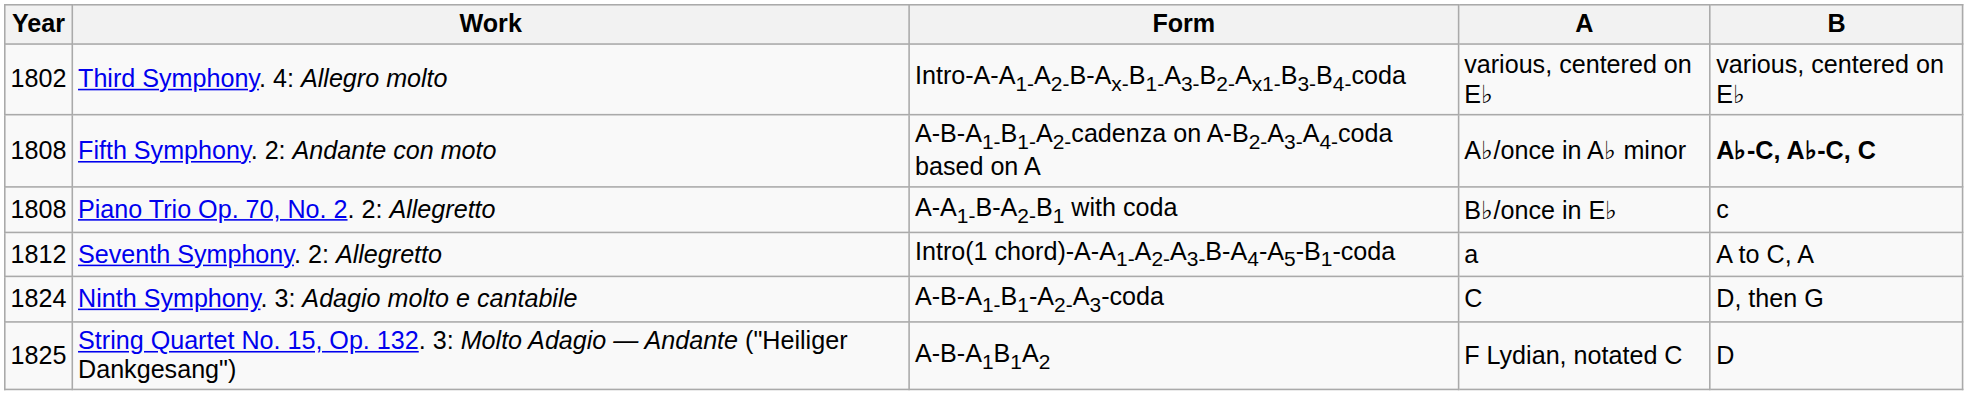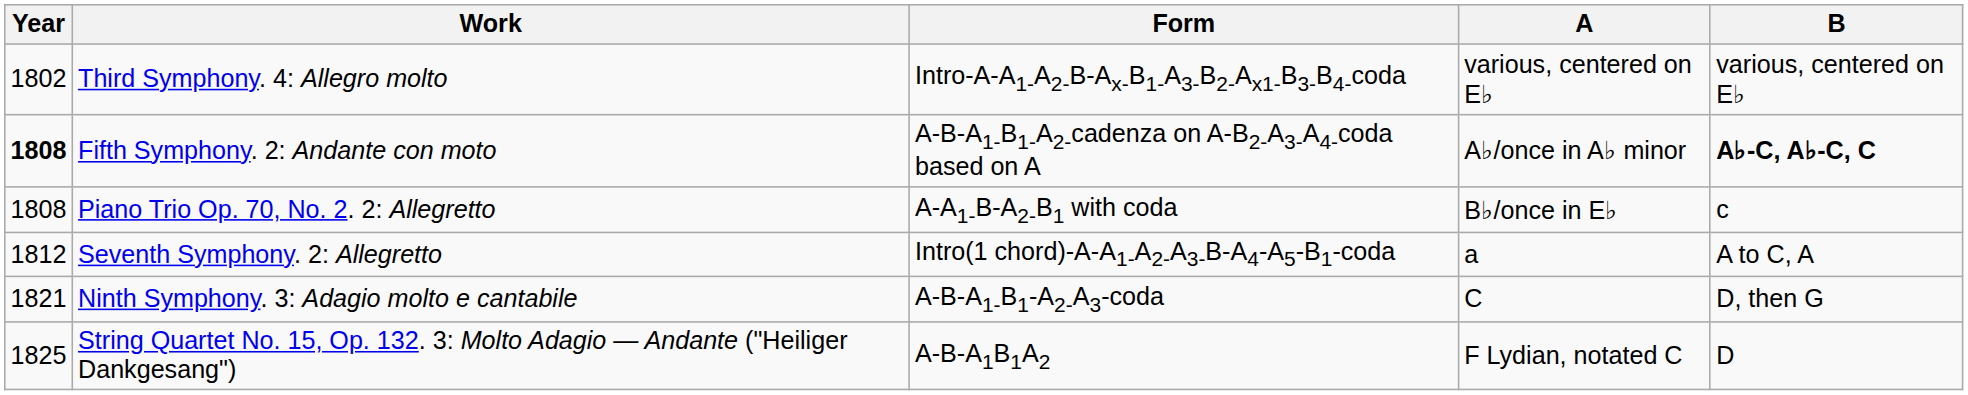 <table class="wikitable">
 <tr>
 <th>Year</th>
 <th>Work</th>
 <th>Form</th>
 <th>A</th>
 <th>B</th>
 </tr>
 <tr>
 <td>1802</td>
 <td><a href='#'>Third Symphony</a>. 4:  <em>Allegro molto</em></td>
 <td>Intro-A-A<sub>1-</sub>A<sub>2-</sub>B-A<sub>x-</sub>B<sub>1-</sub>A<sub>3-</sub>B<sub>2-</sub>A<sub>x1-</sub>B<sub>3-</sub>B<sub>4-</sub>coda</td>
 <td>various, centered on E♭</td>
 <td>various, centered on E♭</td>
 </tr>
 <tr>
-<td>1808</td>
+<td><strong>1808</strong></td>
 <td><a href='#'>Fifth Symphony</a>. 2:  <em>Andante con moto</em></td>
 <td>A-B-A<sub>1-</sub>B<sub>1-</sub>A<sub>2-</sub>cadenza on A-B<sub>2-</sub>A<sub>3-</sub>A<sub>4-</sub>coda based on A</td>
 <td>A♭/once in A♭ minor</td>
 <td><strong>A♭-C, A♭-C, C</strong></td>
 </tr>
 <tr>
 <td>1808</td>
 <td><a href='#'>Piano Trio Op. 70, No. 2</a>. 2:  <em>Allegretto</em></td>
 <td>A-A<sub>1-</sub>B-A<sub>2-</sub>B<sub>1</sub> with coda</td>
 <td>B♭/once in E♭</td>
 <td>c</td>
 </tr>
 <tr>
 <td>1812</td>
 <td><a href='#'>Seventh Symphony</a>. 2:  <em>Allegretto</em></td>
 <td>Intro(1 chord)-A-A<sub>1-</sub>A<sub>2-</sub>A<sub>3-</sub>B-A<sub>4</sub>-A<sub>5</sub>-B<sub>1</sub>-coda</td>
 <td>a</td>
 <td>A to C, A</td>
 </tr>
 <tr>
-<td>1824</td>
+<td>1821</td>
 <td><a href='#'>Ninth Symphony</a>. 3:  <em>Adagio molto e cantabile</em></td>
 <td>A-B-A<sub>1-</sub>B<sub>1</sub>-A<sub>2-</sub>A<sub>3</sub>-coda</td>
 <td>C</td>
 <td>D, then G</td>
 </tr>
 <tr>
 <td>1825</td>
 <td><a href='#'>String Quartet No. 15, Op. 132</a>.  3: <em>Molto Adagio — Andante</em> ("Heiliger Dankgesang")</td>
 <td>A-B-A<sub>1</sub>B<sub>1</sub>A<sub>2</sub></td>
 <td>F Lydian, notated C</td>
 <td>D</td>
 </tr>
 </table>
